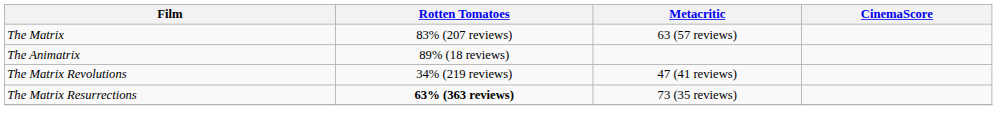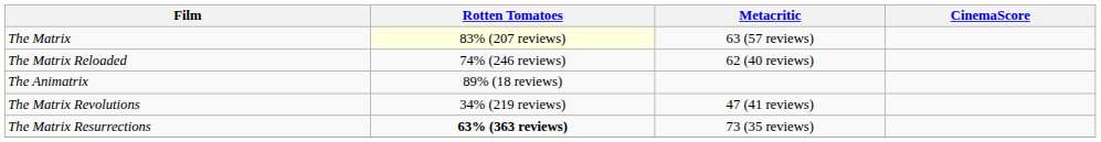 <table class="wikitable sortable" width=99% border="1" style="text-align: center;">
 <tr>
 <th>Film</th>
 <th><a href='#'>Rotten Tomatoes</a></th>
 <th><a href='#'>Metacritic</a></th>
 <th><a href='#'>CinemaScore</a></th>
 </tr>
 <tr>
 <td style="text-align:left;"><em>The Matrix</em></td>
-<td>83% (207 reviews)</td>
+<td style="background: lightyellow;">83% (207 reviews)</td>
 <td>63 (57 reviews)</td>
+<td></td>
+</tr>
+<tr>
+<td style="text-align:left;"><em>The Matrix Reloaded</em></td>
+<td>74% (246 reviews)</td>
+<td>62 (40 reviews)</td>
 <td></td>
 </tr>
 <tr>
 <td style="text-align:left;"><em>The Animatrix</em></td>
 <td>89% (18 reviews)</td>
 <td></td>
 <td></td>
 </tr>
 <tr>
 <td style="text-align:left;"><em>The Matrix Revolutions</em></td>
 <td>34% (219 reviews)</td>
 <td>47 (41 reviews)</td>
 <td></td>
 </tr>
 <tr>
 <td style="text-align:left;"><em>The Matrix Resurrections</em></td>
 <td><strong>63% (363 reviews)</strong></td>
 <td>73 (35 reviews)</td>
 <td></td>
 </tr>
 <tr>
 </tr>
 </table>
